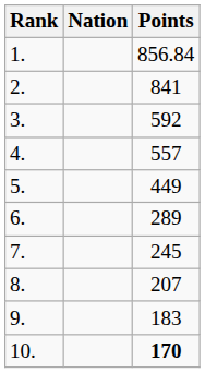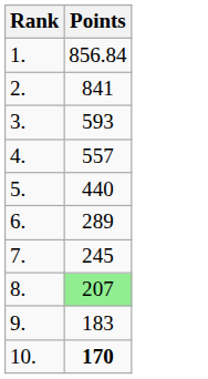 <table class="wikitable sortable">
 <tr>
 <th>Rank</th>
-<th>Nation</th>
 <th>Points</th>
 </tr>
 <tr>
 <td>1.</td>
-<td></td>
 <td align=center>856.84</td>
 </tr>
 <tr>
 <td>2.</td>
-<td></td>
 <td align=center>841</td>
 </tr>
 <tr>
 <td>3.</td>
-<td></td>
-<td align=center>592</td>
+<td align=center>593</td>
 </tr>
 <tr>
 <td>4.</td>
-<td></td>
 <td align=center>557</td>
 </tr>
 <tr>
 <td>5.</td>
-<td></td>
-<td align=center>449</td>
+<td align=center>440</td>
 </tr>
 <tr>
 <td>6.</td>
-<td></td>
 <td align=center>289</td>
 </tr>
 <tr>
 <td>7.</td>
-<td></td>
 <td align=center>245</td>
 </tr>
 <tr>
 <td>8.</td>
-<td></td>
-<td align=center>207</td>
+<td align=center style="background: lightgreen;">207</td>
 </tr>
 <tr>
 <td>9.</td>
-<td></td>
 <td align=center>183</td>
 </tr>
 <tr>
 <td>10.</td>
-<td></td>
 <td align=center><strong>170</strong></td>
 </tr>
 </table>
